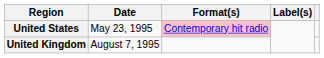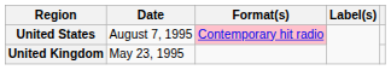 <table class="wikitable plainrowheaders">
 <tr>
 <th scope="col">Region</th>
 <th scope="col">Date</th>
 <th scope="col">Format(s)</th>
 <th scope="col">Label(s)</th>
 <th scope="col"></th>
 </tr>
 <tr>
 <th scope="row">United States</th>
-<td>May 23, 1995</td>
+<td>August 7, 1995</td>
 <td style="background: pink;"><a href='#'>Contemporary hit radio</a></td>
 <td rowspan="2"></td>
 <td></td>
 </tr>
 <tr>
 <th scope="row">United Kingdom</th>
-<td>August 7, 1995</td>
+<td>May 23, 1995</td>
 <td></td>
 <td></td>
 </tr>
 </table>
